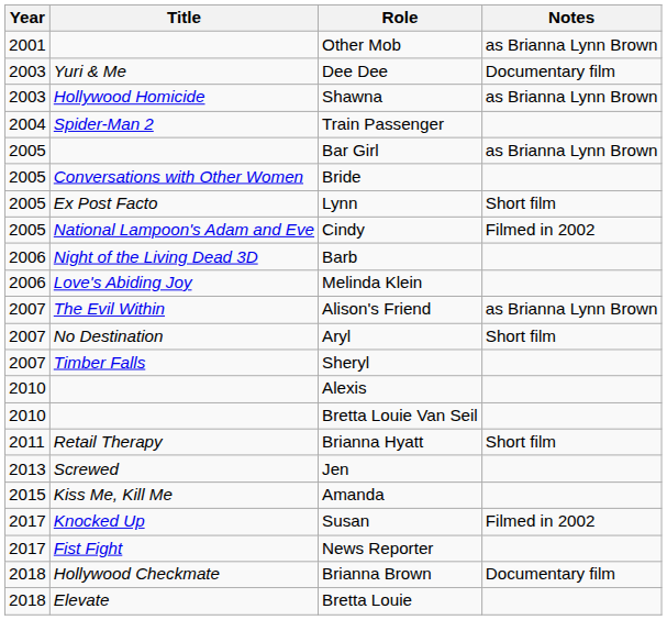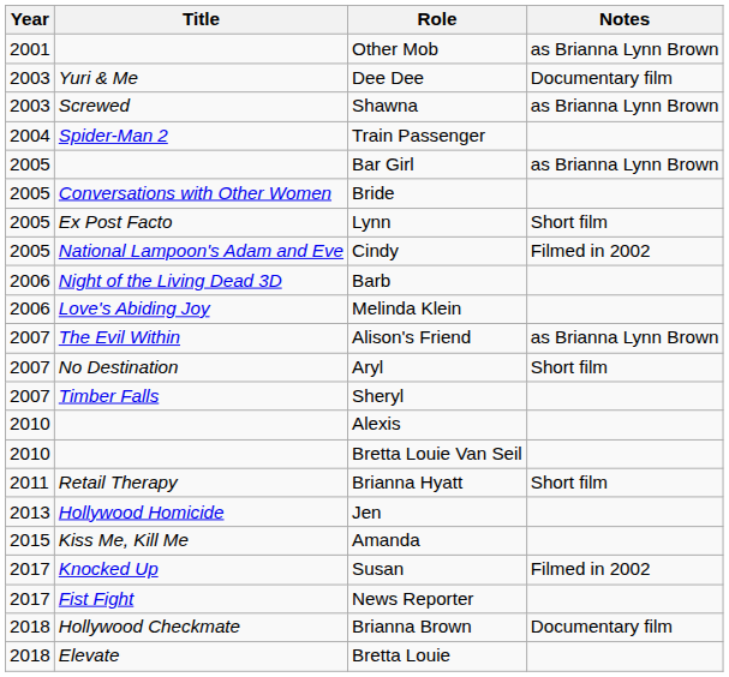 <table class="wikitable sortable">
 <tr>
 <th>Year</th>
 <th>Title</th>
 <th>Role</th>
 <th class="unsortable">Notes</th>
 </tr>
 <tr>
 <td>2001</td>
 <td><em></em></td>
 <td>Other Mob</td>
 <td>as Brianna Lynn Brown</td>
 </tr>
 <tr>
 <td>2003</td>
 <td><em>Yuri & Me</em></td>
 <td>Dee Dee</td>
 <td>Documentary film</td>
 </tr>
 <tr>
 <td>2003</td>
-<td><em><a href='#'>Hollywood Homicide</a></em></td>
+<td><em>Screwed</em></td>
 <td>Shawna</td>
 <td>as Brianna Lynn Brown</td>
 </tr>
 <tr>
 <td>2004</td>
 <td><em><a href='#'>Spider-Man 2</a></em></td>
 <td>Train Passenger</td>
 <td></td>
 </tr>
 <tr>
 <td>2005</td>
 <td><em></em></td>
 <td>Bar Girl</td>
 <td>as Brianna Lynn Brown</td>
 </tr>
 <tr>
 <td>2005</td>
 <td><em><a href='#'>Conversations with Other Women</a></em></td>
 <td>Bride</td>
 <td></td>
 </tr>
 <tr>
 <td>2005</td>
 <td><em>Ex Post Facto</em></td>
 <td>Lynn</td>
 <td>Short film</td>
 </tr>
 <tr>
 <td>2005</td>
 <td><em><a href='#'>National Lampoon's Adam and Eve</a></em></td>
 <td>Cindy</td>
 <td>Filmed in 2002</td>
 </tr>
 <tr>
 <td>2006</td>
 <td><em><a href='#'>Night of the Living Dead 3D</a></em></td>
 <td>Barb</td>
 <td></td>
 </tr>
 <tr>
 <td>2006</td>
 <td><em><a href='#'>Love's Abiding Joy</a></em></td>
 <td>Melinda Klein</td>
 <td></td>
 </tr>
 <tr>
 <td>2007</td>
 <td><em><a href='#'>The Evil Within</a></em></td>
 <td>Alison's Friend</td>
 <td>as Brianna Lynn Brown</td>
 </tr>
 <tr>
 <td>2007</td>
 <td><em>No Destination</em></td>
 <td>Aryl</td>
 <td>Short film</td>
 </tr>
 <tr>
 <td>2007</td>
 <td><em><a href='#'>Timber Falls</a></em></td>
 <td>Sheryl</td>
 <td></td>
 </tr>
 <tr>
 <td>2010</td>
 <td><em></em></td>
 <td>Alexis</td>
 <td></td>
 </tr>
 <tr>
 <td>2010</td>
 <td><em></em></td>
 <td>Bretta Louie Van Seil</td>
 <td></td>
 </tr>
 <tr>
 <td>2011</td>
 <td><em>Retail Therapy</em></td>
 <td>Brianna Hyatt</td>
 <td>Short film</td>
 </tr>
 <tr>
 <td>2013</td>
-<td><em>Screwed</em></td>
+<td><em><a href='#'>Hollywood Homicide</a></em></td>
 <td>Jen</td>
 <td></td>
 </tr>
 <tr>
 <td>2015</td>
 <td><em>Kiss Me, Kill Me</em></td>
 <td>Amanda</td>
 <td></td>
 </tr>
 <tr>
 <td>2017</td>
 <td><em><a href='#'>Knocked Up</a></em></td>
 <td>Susan</td>
 <td>Filmed in 2002</td>
 </tr>
 <tr>
 <td>2017</td>
 <td><em><a href='#'>Fist Fight</a></em></td>
 <td>News Reporter</td>
 <td></td>
 </tr>
 <tr>
 <td>2018</td>
 <td><em>Hollywood Checkmate</em></td>
 <td>Brianna Brown</td>
 <td>Documentary film</td>
 </tr>
 <tr>
 <td>2018</td>
 <td><em>Elevate</em></td>
 <td>Bretta Louie</td>
 <td></td>
 </tr>
 </table>
